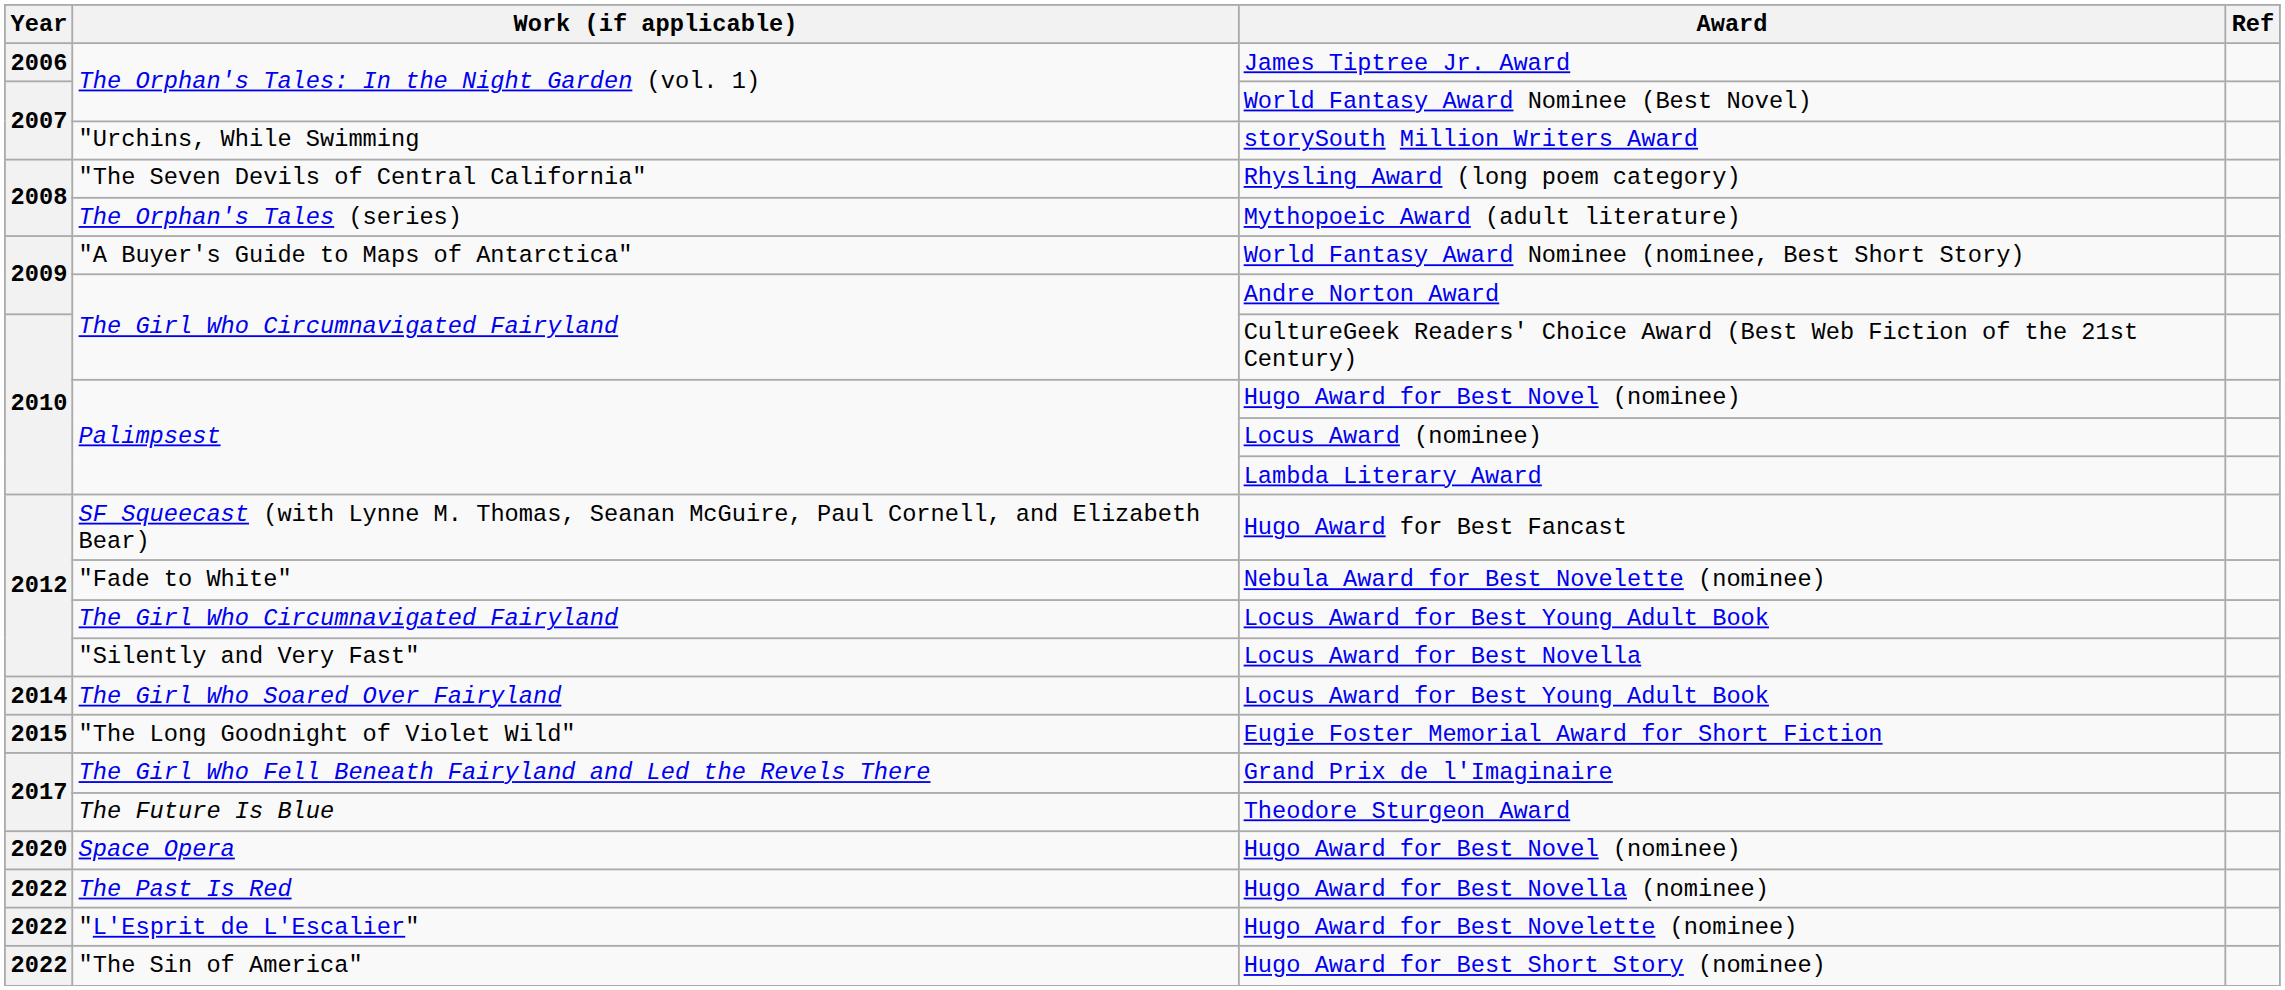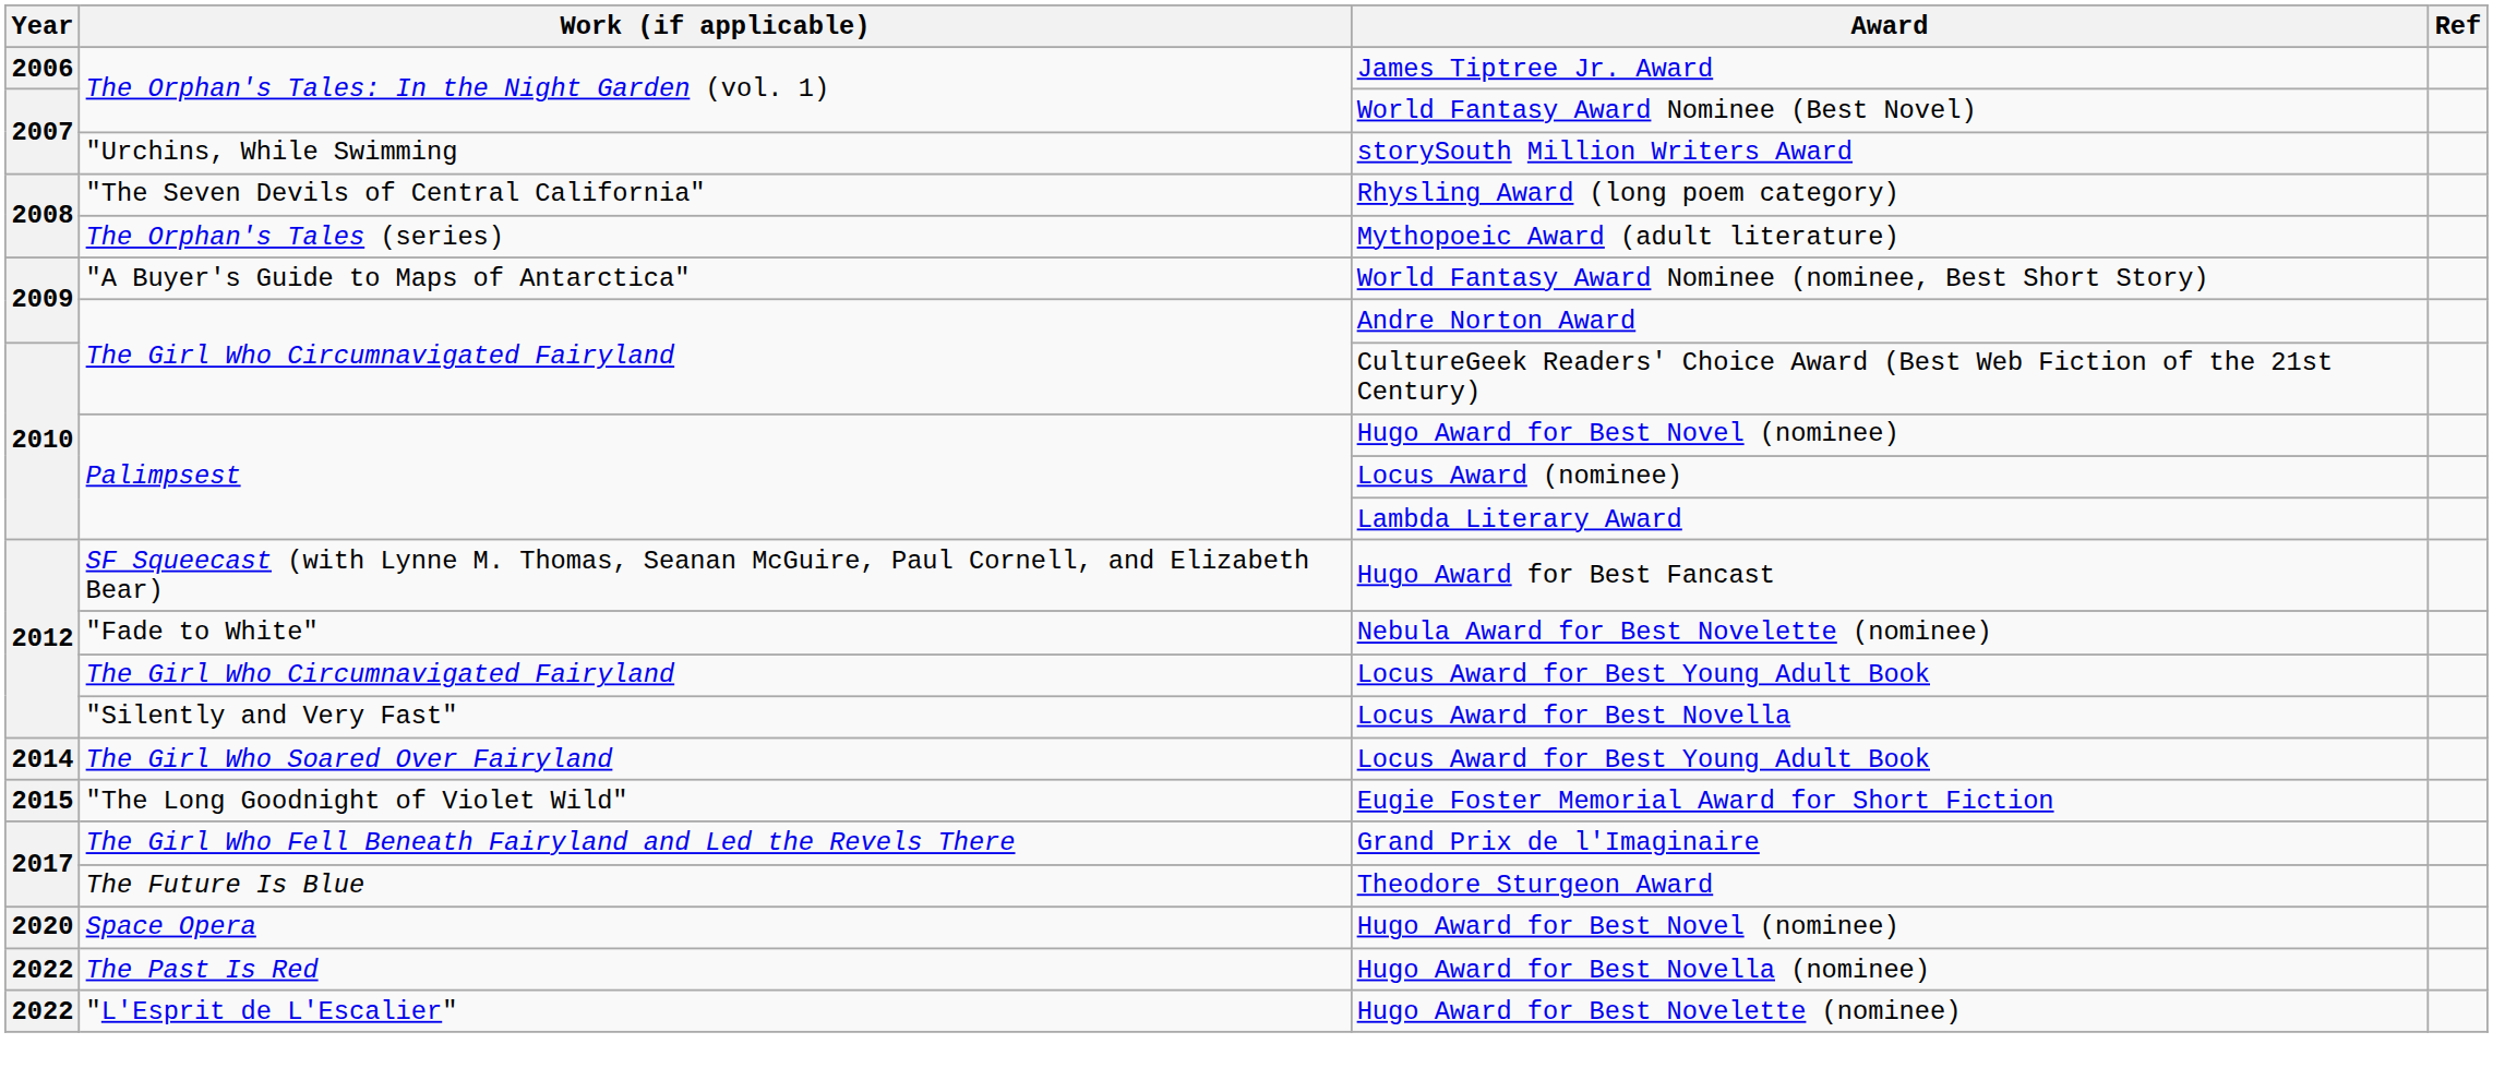 <table class="wikitable">
 <tr>
 <th>Year</th>
 <th>Work (if applicable)</th>
 <th>Award</th>
 <th>Ref</th>
 </tr>
 <tr>
 <th>2006</th>
 <td rowspan="2"><em><a href='#'>The Orphan's Tales: In the Night Garden</a></em> (vol. 1)</td>
 <td><a href='#'>James Tiptree Jr. Award</a></td>
 <td></td>
 </tr>
 <tr>
 <th rowspan="2">2007</th>
 <td><a href='#'>World Fantasy Award</a> Nominee (Best Novel)</td>
 <td></td>
 </tr>
 <tr>
 <td>"Urchins, While Swimming</td>
 <td><a href='#'>storySouth</a> <a href='#'>Million Writers Award</a></td>
 <td></td>
 </tr>
 <tr>
 <th rowspan="2">2008</th>
 <td>"The Seven Devils of Central California"</td>
 <td><a href='#'>Rhysling Award</a> (long poem category)</td>
 <td></td>
 </tr>
 <tr>
 <td><em><a href='#'>The Orphan's Tales</a></em> (series)</td>
 <td><a href='#'>Mythopoeic Award</a> (adult literature)</td>
 <td></td>
 </tr>
 <tr>
 <th rowspan="2">2009</th>
 <td>"A Buyer's Guide to Maps of Antarctica"</td>
 <td><a href='#'>World Fantasy Award</a> Nominee (nominee, Best Short Story)</td>
 <td></td>
 </tr>
 <tr>
 <td rowspan="2"><em><a href='#'>The Girl Who Circumnavigated Fairyland</a></em></td>
 <td><a href='#'>Andre Norton Award</a></td>
 <td></td>
 </tr>
 <tr>
 <th rowspan="4">2010</th>
 <td>CultureGeek Readers' Choice Award (Best Web Fiction of the 21st Century)</td>
 <td></td>
 </tr>
 <tr>
 <td rowspan="3"><em><a href='#'>Palimpsest</a></em></td>
 <td><a href='#'>Hugo Award for Best Novel</a> (nominee)</td>
 <td></td>
 </tr>
 <tr>
 <td><a href='#'>Locus Award</a> (nominee)</td>
 <td></td>
 </tr>
 <tr>
 <td><a href='#'>Lambda Literary Award</a></td>
 <td></td>
 </tr>
 <tr>
 <th rowspan="4">2012</th>
 <td><em><a href='#'>SF Squeecast</a></em> (with Lynne M. Thomas, Seanan McGuire, Paul Cornell, and Elizabeth Bear)</td>
 <td><a href='#'>Hugo Award</a> for Best Fancast</td>
 <td></td>
 </tr>
 <tr>
 <td>"Fade to White"</td>
 <td><a href='#'>Nebula Award for Best Novelette</a> (nominee)</td>
 <td></td>
 </tr>
 <tr>
 <td><em><a href='#'>The Girl Who Circumnavigated Fairyland</a></em></td>
 <td><a href='#'>Locus Award for Best Young Adult Book</a></td>
 <td></td>
 </tr>
 <tr>
 <td>"Silently and Very Fast"</td>
 <td><a href='#'>Locus Award for Best Novella</a></td>
 <td></td>
 </tr>
 <tr>
 <th>2014</th>
 <td><em><a href='#'>The Girl Who Soared Over Fairyland</a></em></td>
 <td><a href='#'>Locus Award for Best Young Adult Book</a></td>
 <td></td>
 </tr>
 <tr>
 <th>2015</th>
 <td>"The Long Goodnight of Violet Wild"</td>
 <td><a href='#'>Eugie Foster Memorial Award for Short Fiction</a></td>
 <td></td>
 </tr>
 <tr>
 <th rowspan="2">2017</th>
 <td><em><a href='#'>The Girl Who Fell Beneath Fairyland and Led the Revels There</a></em></td>
 <td><a href='#'>Grand Prix de l'Imaginaire</a></td>
 <td></td>
 </tr>
 <tr>
 <td><em>The Future Is Blue</em></td>
 <td><a href='#'>Theodore Sturgeon Award</a></td>
 <td></td>
 </tr>
 <tr>
 <th>2020</th>
 <td><a href='#'><em>Space Opera</em></a></td>
 <td><a href='#'>Hugo Award for Best Novel</a> (nominee)</td>
 <td></td>
 </tr>
 <tr>
 <th>2022</th>
 <td><em><a href='#'>The Past Is Red</a></em></td>
 <td><a href='#'>Hugo Award for Best Novella</a> (nominee)</td>
 <td></td>
 </tr>
 <tr>
 <th>2022</th>
 <td>"<a href='#'>L'Esprit de L'Escalier</a>"</td>
 <td><a href='#'>Hugo Award for Best Novelette</a> (nominee)</td>
 <td></td>
 </tr>
-<tr>
-<th>2022</th>
-<td>"The Sin of America"</td>
-<td><a href='#'>Hugo Award for Best Short Story</a> (nominee)</td>
-<td></td>
-</tr>
 </table>
